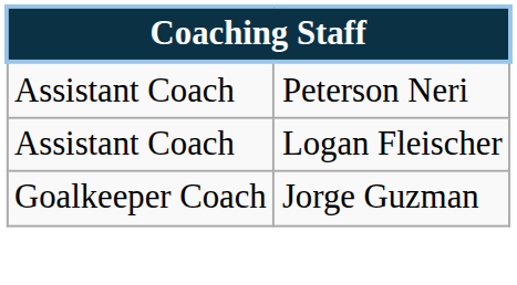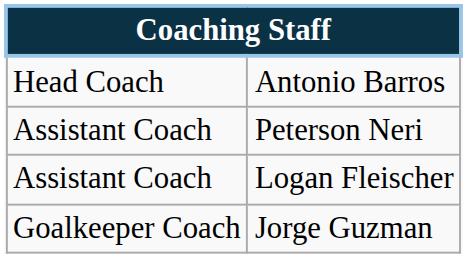 <table class="wikitable">
 <tr>
 <th style="background:#0B3145; color:#fff; border:2px solid #99C5E8;" scope="col" colspan="2">Coaching Staff</th>
+</tr>
+<tr>
+<td>Head Coach</td>
+<td> Antonio Barros</td>
 </tr>
 <tr>
 <td>Assistant Coach</td>
 <td> Peterson Neri</td>
 </tr>
 <tr>
 <td>Assistant Coach</td>
 <td> Logan Fleischer</td>
 </tr>
 <tr>
 <td>Goalkeeper Coach</td>
 <td> Jorge Guzman</td>
 </tr>
 </table>
